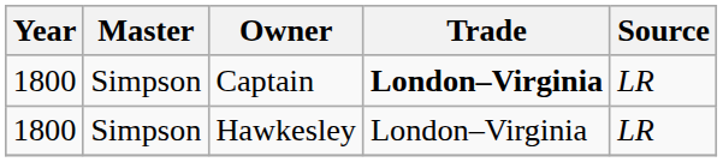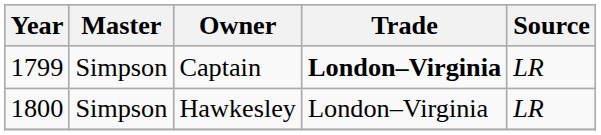 <table class=" wikitable">
 <tr>
 <th>Year</th>
 <th>Master</th>
 <th>Owner</th>
 <th>Trade</th>
 <th>Source</th>
 </tr>
 <tr>
-<td>1800</td>
+<td>1799</td>
 <td>Simpson</td>
 <td>Captain</td>
 <td><strong>London–Virginia</strong></td>
 <td><em>LR</em></td>
 </tr>
 <tr>
 <td>1800</td>
 <td>Simpson</td>
 <td>Hawkesley</td>
 <td>London–Virginia</td>
 <td><em>LR</em></td>
 </tr>
 <tr>
 </tr>
 </table>
